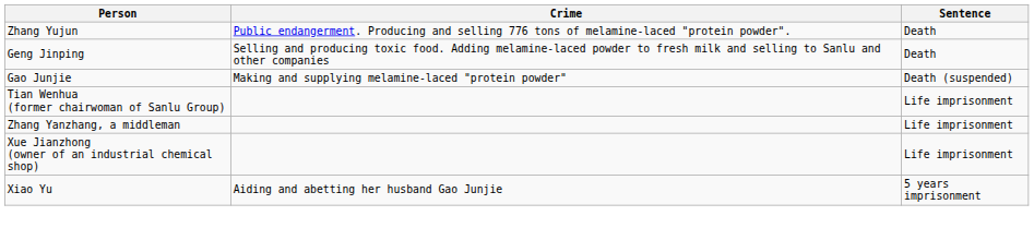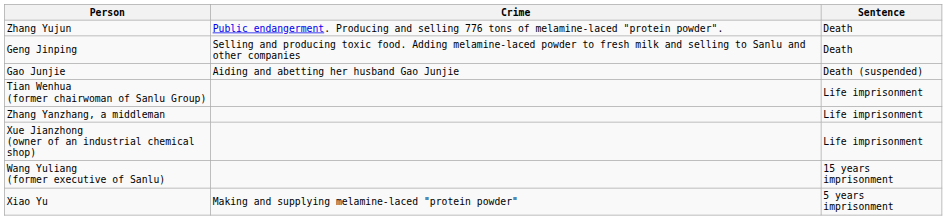 <table class="wikitable">
 <tr>
 <th>Person</th>
 <th>Crime</th>
 <th>Sentence</th>
 </tr>
 <tr>
 <td>Zhang Yujun</td>
 <td><a href='#'>Public endangerment</a>. Producing and selling 776 tons of melamine-laced "protein powder".</td>
 <td>Death</td>
 </tr>
 <tr>
 <td>Geng Jinping</td>
 <td>Selling and producing toxic food. Adding melamine-laced powder to fresh milk and selling to Sanlu and other companies</td>
 <td>Death</td>
 </tr>
 <tr>
 <td>Gao Junjie</td>
-<td>Making and supplying melamine-laced "protein powder"</td>
+<td>Aiding and abetting her husband Gao Junjie</td>
 <td>Death (suspended)</td>
 </tr>
 <tr>
 <td>Tian Wenhua<br>(former chairwoman of Sanlu Group)</td>
 <td></td>
 <td>Life imprisonment</td>
 </tr>
 <tr>
 <td>Zhang Yanzhang, a middleman</td>
 <td></td>
 <td>Life imprisonment</td>
 </tr>
 <tr>
 <td>Xue Jianzhong<br>(owner of an industrial chemical shop)</td>
 <td></td>
 <td>Life imprisonment</td>
 </tr>
 <tr>
+<td>Wang Yuliang<br>(former executive of Sanlu)</td>
+<td></td>
+<td>15 years imprisonment</td>
+</tr>
+<tr>
 <td>Xiao Yu</td>
-<td>Aiding and abetting her husband Gao Junjie</td>
+<td>Making and supplying melamine-laced "protein powder"</td>
 <td>5 years imprisonment</td>
 </tr>
 </table>
